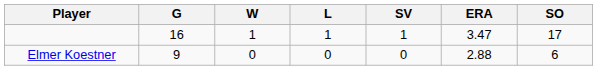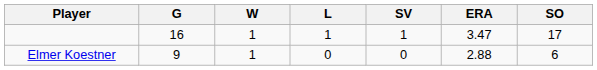 <table class="wikitable sortable">
 <tr>
 <th bgcolor="#DDDDFF" width="16%">Player</th>
 <th bgcolor="#DDDDFF" width="9%">G</th>
 <th bgcolor="#DDDDFF" width="9%">W</th>
 <th bgcolor="#DDDDFF" width="9%">L</th>
 <th bgcolor="#DDDDFF" width="9%">SV</th>
 <th bgcolor="#DDDDFF" width="9%">ERA</th>
 <th bgcolor="#DDDDFF" width="9%">SO</th>
 </tr>
 <tr align="center">
 <td></td>
 <td>16</td>
 <td>1</td>
 <td>1</td>
 <td>1</td>
 <td>3.47</td>
 <td>17</td>
 </tr>
 <tr align="center">
 <td><a href='#'>Elmer Koestner</a></td>
 <td>9</td>
-<td>0</td>
+<td>1</td>
 <td>0</td>
 <td>0</td>
 <td>2.88</td>
 <td>6</td>
 </tr>
 </table>
